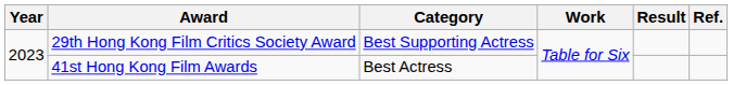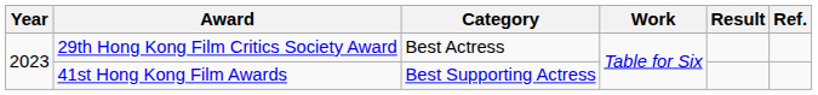 <table class="wikitable plainrowheaders">
 <tr>
 <th>Year</th>
 <th>Award</th>
 <th>Category</th>
 <th>Work</th>
 <th>Result</th>
 <th>Ref.</th>
 </tr>
 <tr>
 <td rowspan="2">2023</td>
 <td><a href='#'>29th Hong Kong Film Critics Society Award</a></td>
-<td><a href='#'>Best Supporting Actress</a></td>
+<td>Best Actress</td>
 <td rowspan="2"><em><a href='#'>Table for Six</a></em></td>
 <td></td>
 <td></td>
 </tr>
 <tr>
 <td><a href='#'>41st Hong Kong Film Awards</a></td>
-<td>Best Actress</td>
+<td><a href='#'>Best Supporting Actress</a></td>
 <td></td>
 <td></td>
 </tr>
 </table>
